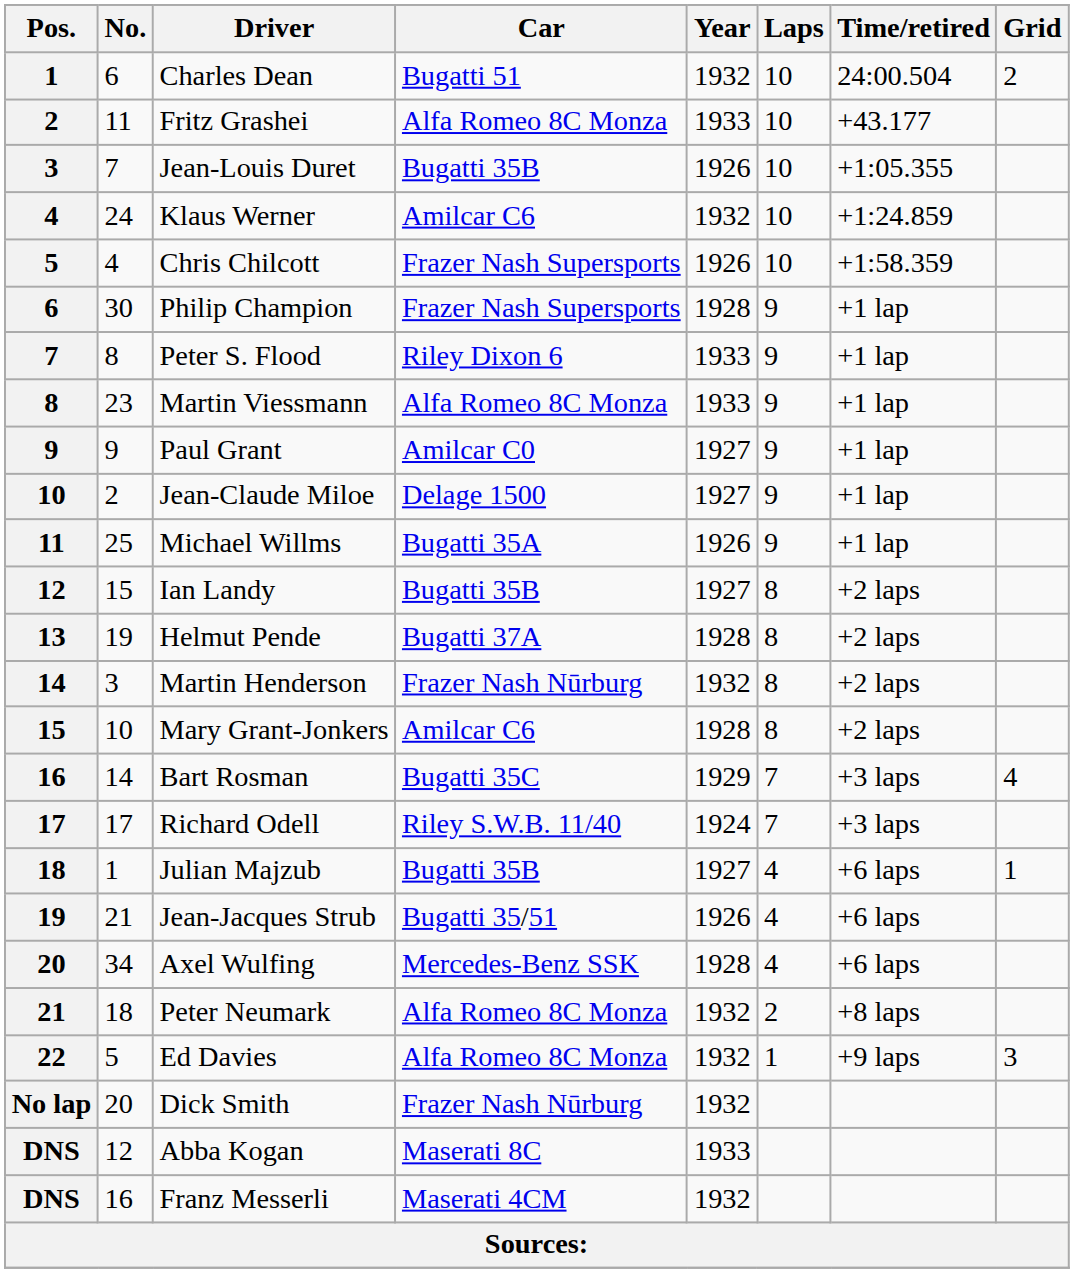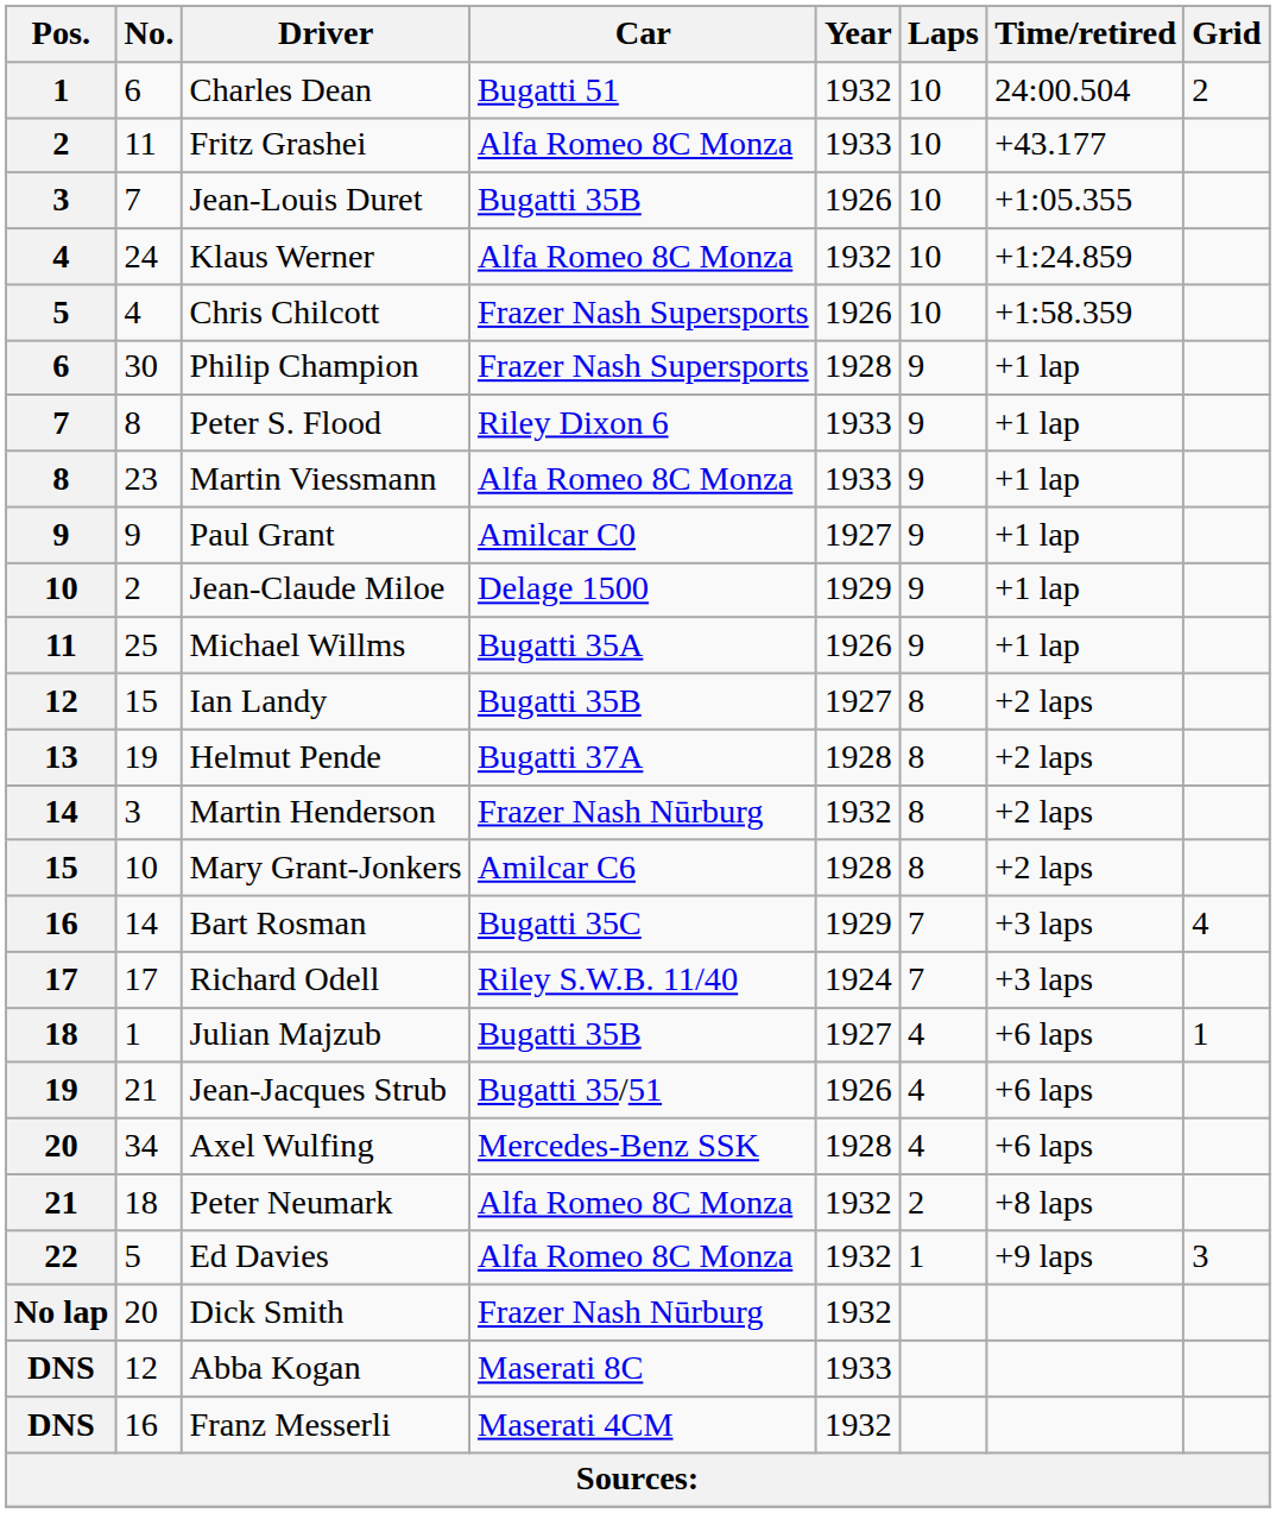 <table class="wikitable" style="font-size:90%">
 <tr>
 <th>Pos.</th>
 <th>No.</th>
 <th>Driver</th>
 <th>Car</th>
 <th>Year</th>
 <th>Laps</th>
 <th>Time/retired</th>
 <th>Grid</th>
 </tr>
 <tr>
 <th>1</th>
 <td>6</td>
 <td> Charles Dean</td>
 <td><a href='#'>Bugatti 51</a></td>
 <td>1932</td>
 <td>10</td>
 <td>24:00.504</td>
 <td>2</td>
 </tr>
 <tr>
 <th>2</th>
 <td>11</td>
 <td> Fritz Grashei</td>
 <td><a href='#'>Alfa Romeo 8C Monza</a></td>
 <td>1933</td>
 <td>10</td>
 <td>+43.177</td>
 <td></td>
 </tr>
 <tr>
 <th>3</th>
 <td>7</td>
 <td> Jean-Louis Duret</td>
 <td><a href='#'>Bugatti 35B</a></td>
 <td>1926</td>
 <td>10</td>
 <td>+1:05.355</td>
 <td></td>
 </tr>
 <tr>
 <th>4</th>
 <td>24</td>
 <td> Klaus Werner</td>
-<td><a href='#'>Amilcar C6</a></td>
+<td><a href='#'>Alfa Romeo 8C Monza</a></td>
 <td>1932</td>
 <td>10</td>
 <td>+1:24.859</td>
 <td></td>
 </tr>
 <tr>
 <th>5</th>
 <td>4</td>
 <td> Chris Chilcott</td>
 <td><a href='#'>Frazer Nash Supersports</a></td>
 <td>1926</td>
 <td>10</td>
 <td>+1:58.359</td>
 <td></td>
 </tr>
 <tr>
 <th>6</th>
 <td>30</td>
 <td> Philip Champion</td>
 <td><a href='#'>Frazer Nash Supersports</a></td>
 <td>1928</td>
 <td>9</td>
 <td>+1 lap</td>
 <td></td>
 </tr>
 <tr>
 <th>7</th>
 <td>8</td>
 <td> Peter S. Flood</td>
 <td><a href='#'>Riley Dixon 6</a></td>
 <td>1933</td>
 <td>9</td>
 <td>+1 lap</td>
 <td></td>
 </tr>
 <tr>
 <th>8</th>
 <td>23</td>
 <td> Martin Viessmann</td>
 <td><a href='#'>Alfa Romeo 8C Monza</a></td>
 <td>1933</td>
 <td>9</td>
 <td>+1 lap</td>
 <td></td>
 </tr>
 <tr>
 <th>9</th>
 <td>9</td>
 <td> Paul Grant</td>
 <td><a href='#'>Amilcar C0</a></td>
 <td>1927</td>
 <td>9</td>
 <td>+1 lap</td>
 <td></td>
 </tr>
 <tr>
 <th>10</th>
 <td>2</td>
 <td> Jean-Claude Miloe</td>
 <td><a href='#'>Delage 1500</a></td>
-<td>1927</td>
+<td>1929</td>
 <td>9</td>
 <td>+1 lap</td>
 <td></td>
 </tr>
 <tr>
 <th>11</th>
 <td>25</td>
 <td> Michael Willms</td>
 <td><a href='#'>Bugatti 35A</a></td>
 <td>1926</td>
 <td>9</td>
 <td>+1 lap</td>
 <td></td>
 </tr>
 <tr>
 <th>12</th>
 <td>15</td>
 <td> Ian Landy</td>
 <td><a href='#'>Bugatti 35B</a></td>
 <td>1927</td>
 <td>8</td>
 <td>+2 laps</td>
 <td></td>
 </tr>
 <tr>
 <th>13</th>
 <td>19</td>
 <td> Helmut Pende</td>
 <td><a href='#'>Bugatti 37A</a></td>
 <td>1928</td>
 <td>8</td>
 <td>+2 laps</td>
 <td></td>
 </tr>
 <tr>
 <th>14</th>
 <td>3</td>
 <td> Martin Henderson</td>
 <td><a href='#'>Frazer Nash Nūrburg</a></td>
 <td>1932</td>
 <td>8</td>
 <td>+2 laps</td>
 <td></td>
 </tr>
 <tr>
 <th>15</th>
 <td>10</td>
 <td> Mary Grant-Jonkers</td>
 <td><a href='#'>Amilcar C6</a></td>
 <td>1928</td>
 <td>8</td>
 <td>+2 laps</td>
 <td></td>
 </tr>
 <tr>
 <th>16</th>
 <td>14</td>
 <td> Bart Rosman</td>
 <td><a href='#'>Bugatti 35C</a></td>
 <td>1929</td>
 <td>7</td>
 <td>+3 laps</td>
 <td>4</td>
 </tr>
 <tr>
 <th>17</th>
 <td>17</td>
 <td> Richard Odell</td>
 <td><a href='#'>Riley S.W.B. 11/40</a></td>
 <td>1924</td>
 <td>7</td>
 <td>+3 laps</td>
 <td></td>
 </tr>
 <tr>
 <th>18</th>
 <td>1</td>
 <td> Julian Majzub</td>
 <td><a href='#'>Bugatti 35B</a></td>
 <td>1927</td>
 <td>4</td>
 <td>+6 laps</td>
 <td>1</td>
 </tr>
 <tr>
 <th>19</th>
 <td>21</td>
 <td> Jean-Jacques Strub</td>
 <td><a href='#'>Bugatti 35</a>/<a href='#'>51</a></td>
 <td>1926</td>
 <td>4</td>
 <td>+6 laps</td>
 <td></td>
 </tr>
 <tr>
 <th>20</th>
 <td>34</td>
 <td> Axel Wulfing</td>
 <td><a href='#'>Mercedes-Benz SSK</a></td>
 <td>1928</td>
 <td>4</td>
 <td>+6 laps</td>
 <td></td>
 </tr>
 <tr>
 <th>21</th>
 <td>18</td>
 <td> Peter Neumark</td>
 <td><a href='#'>Alfa Romeo 8C Monza</a></td>
 <td>1932</td>
 <td>2</td>
 <td>+8 laps</td>
 <td></td>
 </tr>
 <tr>
 <th>22</th>
 <td>5</td>
 <td> Ed Davies</td>
 <td><a href='#'>Alfa Romeo 8C Monza</a></td>
 <td>1932</td>
 <td>1</td>
 <td>+9 laps</td>
 <td>3</td>
 </tr>
 <tr>
 <th>No lap</th>
 <td>20</td>
 <td> Dick Smith</td>
 <td><a href='#'>Frazer Nash Nūrburg</a></td>
 <td>1932</td>
 <td></td>
 <td></td>
 <td></td>
 </tr>
 <tr>
 <th>DNS</th>
 <td>12</td>
 <td> Abba Kogan</td>
 <td><a href='#'>Maserati 8C</a></td>
 <td>1933</td>
 <td></td>
 <td></td>
 <td></td>
 </tr>
 <tr>
 <th>DNS</th>
 <td>16</td>
 <td> Franz Messerli</td>
 <td><a href='#'>Maserati 4CM</a></td>
 <td>1932</td>
 <td></td>
 <td></td>
 <td></td>
 </tr>
 <tr style="background-color:#E5E4E2" align="center">
 <th colspan=8>Sources:</th>
 </tr>
 <tr>
 </tr>
 </table>
